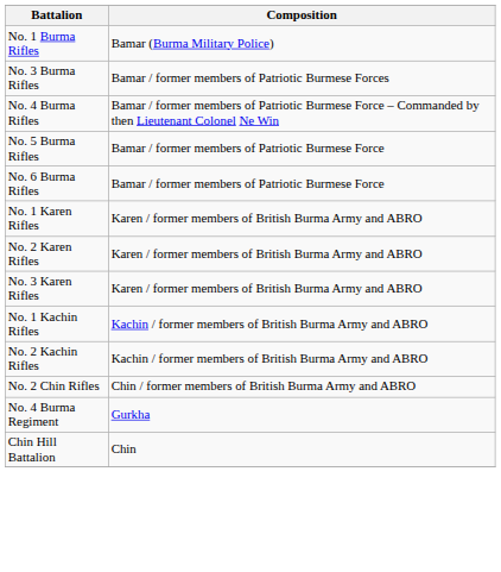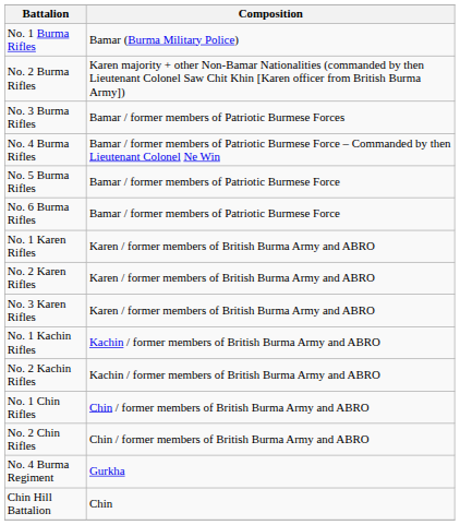 <table class="wikitable">
 <tr>
 </tr>
 <tr>
 <th>Battalion</th>
 <th>Composition</th>
 </tr>
 <tr>
 <td>No. 1 <a href='#'>Burma Rifles</a></td>
 <td>Bamar (<a href='#'>Burma Military Police</a>)</td>
+</tr>
+<tr>
+<td>No. 2 Burma Rifles</td>
+<td>Karen majority + other Non-Bamar Nationalities (commanded by then Lieutenant Colonel Saw Chit Khin [Karen officer from British Burma Army])</td>
 </tr>
 <tr>
 <td>No. 3 Burma Rifles</td>
 <td>Bamar / former members of Patriotic Burmese Forces</td>
 </tr>
 <tr>
 <td>No. 4 Burma Rifles</td>
 <td>Bamar / former members of Patriotic Burmese Force – Commanded by then <a href='#'>Lieutenant Colonel</a> <a href='#'>Ne Win</a></td>
 </tr>
 <tr>
 <td>No. 5 Burma Rifles</td>
 <td>Bamar / former members of Patriotic Burmese Force</td>
 </tr>
 <tr>
 <td>No. 6 Burma Rifles</td>
 <td>Bamar / former members of Patriotic Burmese Force</td>
 </tr>
 <tr>
 <td>No. 1 Karen Rifles</td>
 <td>Karen / former members of British Burma Army and ABRO</td>
 </tr>
 <tr>
 <td>No. 2 Karen Rifles</td>
 <td>Karen / former members of British Burma Army and ABRO</td>
 </tr>
 <tr>
 <td>No. 3 Karen Rifles</td>
 <td>Karen / former members of British Burma Army and ABRO</td>
 </tr>
 <tr>
 <td>No. 1 Kachin Rifles</td>
 <td><a href='#'>Kachin</a> / former members of British Burma Army and ABRO</td>
 </tr>
 <tr>
 <td>No. 2 Kachin Rifles</td>
 <td>Kachin / former members of British Burma Army and ABRO</td>
 </tr>
 <tr>
+<td>No. 1 Chin Rifles</td>
+<td><a href='#'>Chin</a> / former members of British Burma Army and ABRO</td>
+</tr>
+<tr>
 <td>No. 2 Chin Rifles</td>
 <td>Chin / former members of British Burma Army and ABRO</td>
 </tr>
 <tr>
 <td>No. 4 Burma Regiment</td>
 <td><a href='#'>Gurkha</a></td>
 </tr>
 <tr>
 <td>Chin Hill Battalion</td>
 <td>Chin</td>
 </tr>
 <tr>
 </tr>
 </table>
